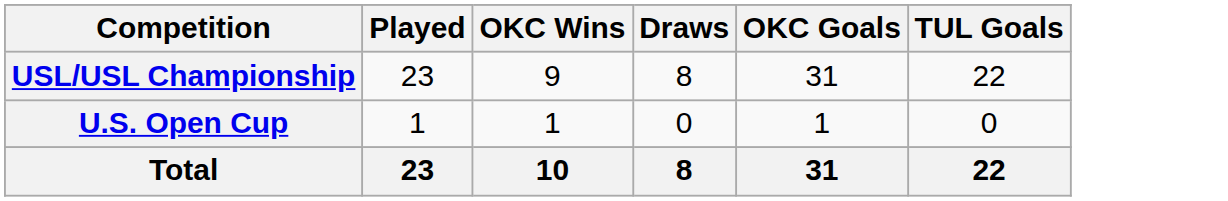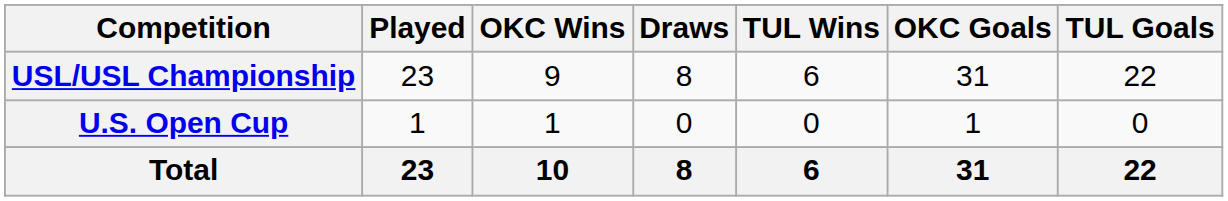 <table class="sortable wikitable plainrowheaders" style="text-align:center">
 <tr>
 <th scope=col>Competition</th>
 <th scope=col>Played</th>
 <th scope=col>OKC Wins</th>
 <th scope=col>Draws</th>
+<th scope=col>TUL Wins</th>
 <th scope=col>OKC Goals</th>
 <th scope=col>TUL Goals</th>
 </tr>
 <tr>
 <th scope=row><a href='#'>USL/USL Championship</a></th>
 <td>23</td>
 <td>9</td>
 <td>8</td>
+<td>6</td>
 <td>31</td>
 <td>22</td>
 </tr>
 <tr>
 <th scope=row><a href='#'>U.S. Open Cup</a></th>
 <td>1</td>
 <td>1</td>
+<td>0</td>
 <td>0</td>
 <td>1</td>
 <td>0</td>
 </tr>
 <tr class="sortbottom">
 <th scope=col><strong>Total</strong></th>
 <th><strong>23</strong></th>
 <th><strong>10</strong></th>
 <th><strong>8</strong></th>
+<th><strong>6</strong></th>
 <th><strong>31</strong></th>
 <th><strong>22</strong></th>
 </tr>
 </table>
